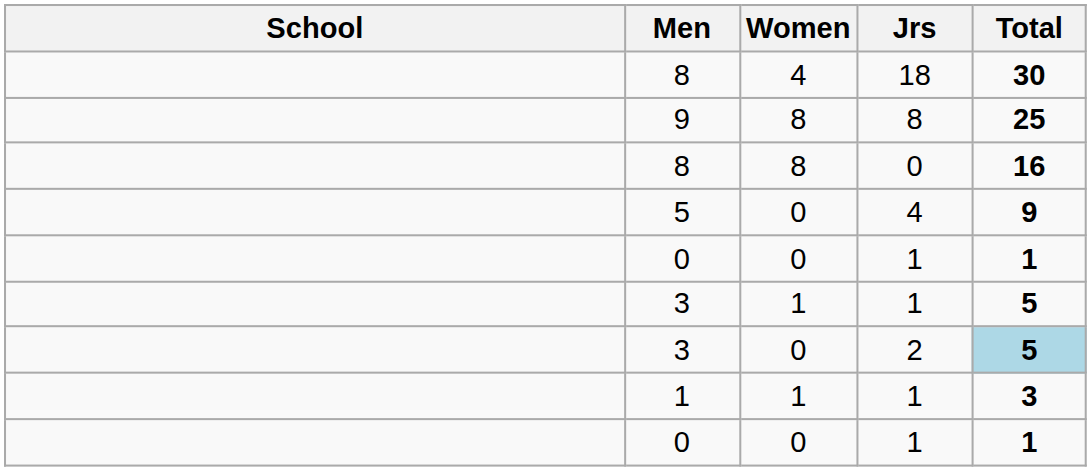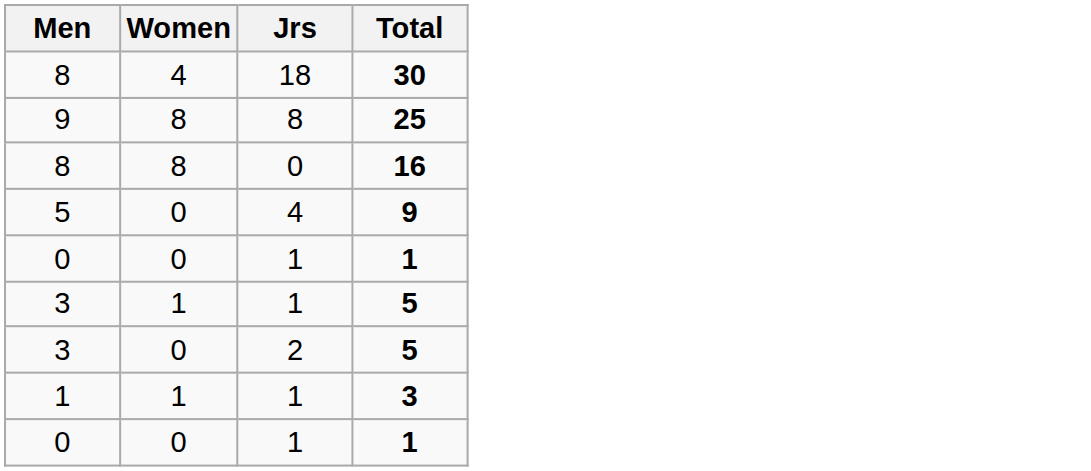 <table class="wikitable" style="font-size:90%;">
 <tr>
-<th width=300px>School</th>
 <th width="50px">Men</th>
 <th width="50px">Women</th>
 <th width="50px">Jrs</th>
 <th width="50px">Total</th>
 </tr>
 <tr align="center">
-<td align="left"></td>
 <td>8</td>
 <td>4</td>
 <td>18</td>
 <td><strong>30</strong></td>
 </tr>
 <tr align="center">
-<td align="left"></td>
 <td>9</td>
 <td>8</td>
 <td>8</td>
 <td><strong>25</strong></td>
 </tr>
 <tr align="center">
-<td align="left"></td>
 <td>8</td>
 <td>8</td>
 <td>0</td>
 <td><strong>16</strong></td>
 </tr>
 <tr align="center">
-<td align="left"></td>
 <td>5</td>
 <td>0</td>
 <td>4</td>
 <td><strong>9</strong></td>
 </tr>
 <tr align="center">
-<td align="left"></td>
 <td>0</td>
 <td>0</td>
 <td>1</td>
 <td><strong>1</strong></td>
 </tr>
 <tr align="center">
-<td align="left"></td>
 <td>3</td>
 <td>1</td>
 <td>1</td>
 <td><strong>5</strong></td>
 </tr>
 <tr align="center">
-<td align="left"></td>
 <td>3</td>
 <td>0</td>
 <td>2</td>
-<td style="background: lightblue;"><strong>5</strong></td>
+<td><strong>5</strong></td>
 </tr>
 <tr align="center">
-<td align="left"></td>
 <td>1</td>
 <td>1</td>
 <td>1</td>
 <td><strong>3</strong></td>
 </tr>
 <tr align="center">
-<td align="left"></td>
 <td>0</td>
 <td>0</td>
 <td>1</td>
 <td><strong>1</strong></td>
 </tr>
 </table>
